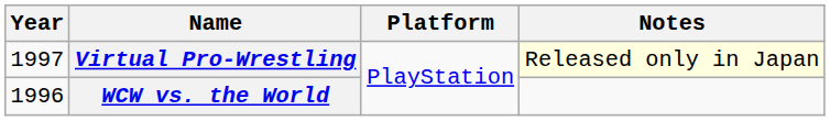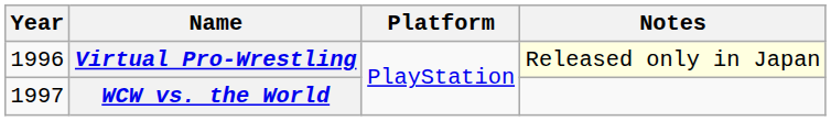 <table class="wikitable sortable plainrowheaders">
 <tr>
 <th scope="col">Year</th>
 <th scope="col">Name</th>
 <th scope="col">Platform</th>
 <th scope="col">Notes</th>
 </tr>
 <tr>
-<td style="text-align: center;">1997</td>
+<td style="text-align: center;">1996</td>
 <th scope="row"><em><a href='#'>Virtual Pro-Wrestling</a></em></th>
 <td rowspan="2"><a href='#'>PlayStation</a></td>
 <td style="background: lightyellow;">Released only in Japan</td>
 </tr>
 <tr>
-<td style="text-align: center;">1996</td>
+<td style="text-align: center;">1997</td>
 <th scope="row"><em><a href='#'>WCW vs. the World</a></em></th>
 <td></td>
 </tr>
 </table>
